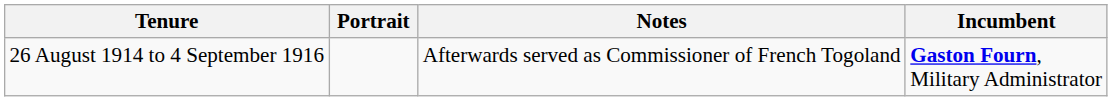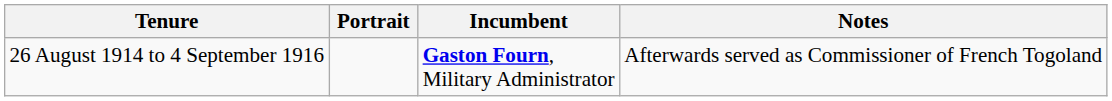 <table class="wikitable">
 <tr align=left>
 <th>Tenure</th>
 <th width=60px>Portrait</th>
+<th>Incumbent</th>
 <th>Notes</th>
-<th>Incumbent</th>
 </tr>
 <tr valign=top>
 <td>26 August 1914 to 4 September 1916</td>
 <td></td>
+<td><strong><a href='#'>Gaston Fourn</a></strong>, <br>Military Administrator</td>
 <td>Afterwards served as Commissioner of French Togoland</td>
-<td><strong><a href='#'>Gaston Fourn</a></strong>, <br>Military Administrator</td>
 </tr>
 </table>
